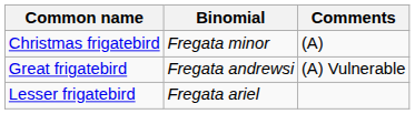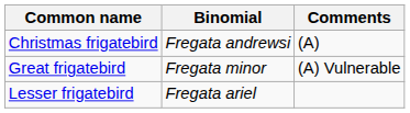 <table class="wikitable">
 <tr>
 <th>Common name</th>
 <th>Binomial</th>
 <th>Comments</th>
 </tr>
 <tr>
 <td><a href='#'>Christmas frigatebird</a></td>
-<td><em>Fregata minor</em></td>
+<td><em>Fregata andrewsi</em></td>
 <td>(A)</td>
 </tr>
 <tr>
 <td><a href='#'>Great frigatebird</a></td>
-<td><em>Fregata andrewsi</em></td>
+<td><em>Fregata minor</em></td>
 <td>(A) Vulnerable</td>
 </tr>
 <tr>
 <td><a href='#'>Lesser frigatebird</a></td>
 <td><em>Fregata ariel</em></td>
 <td></td>
 </tr>
 </table>
